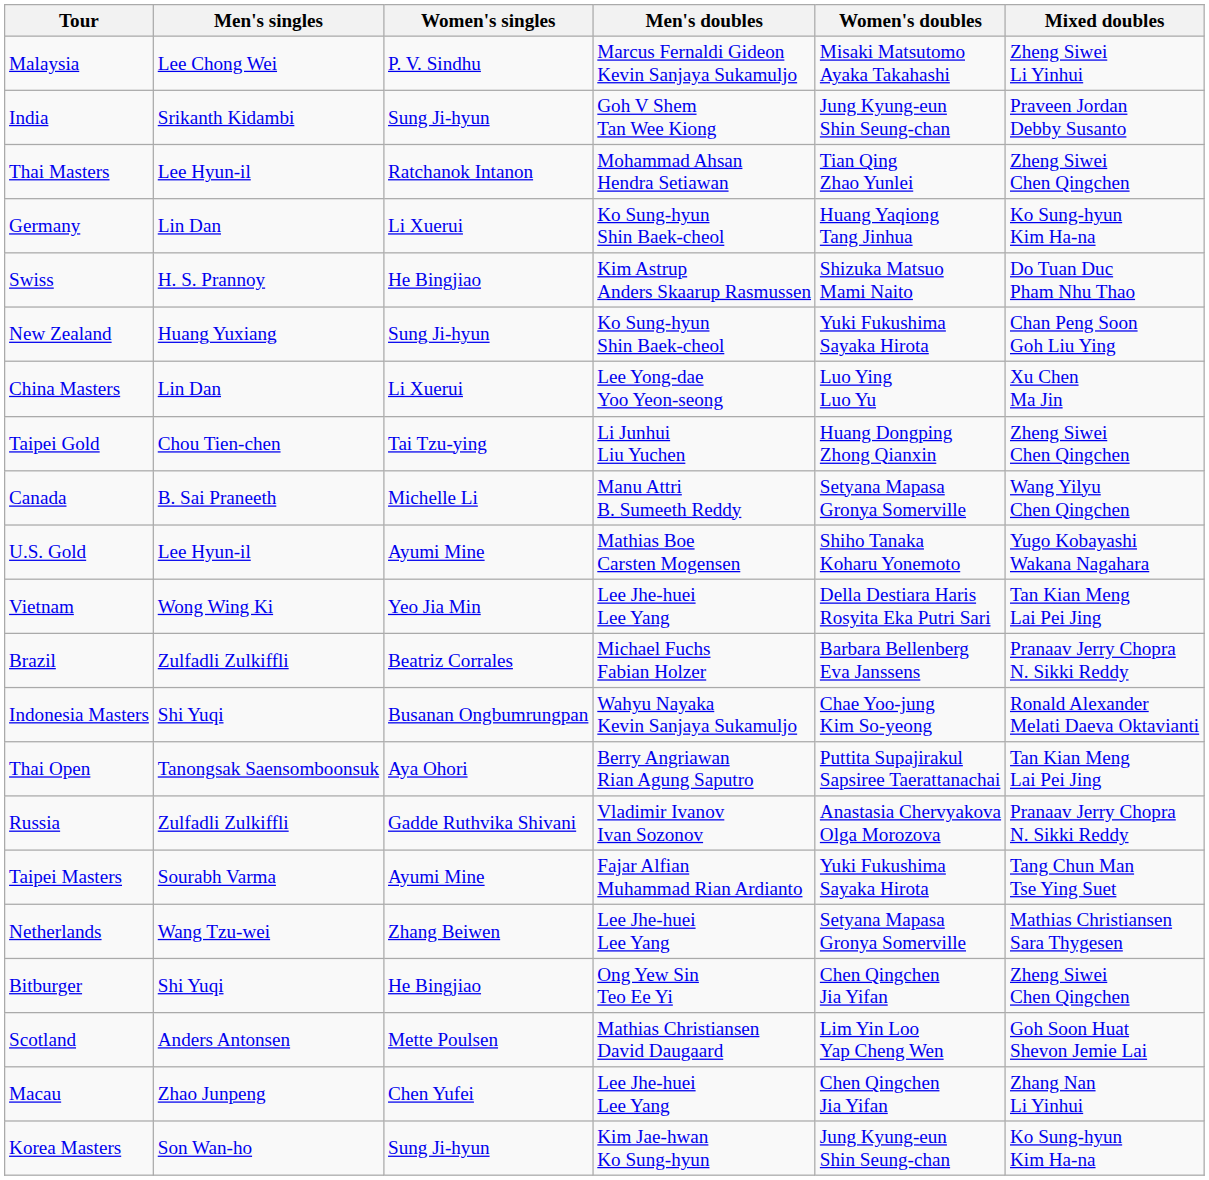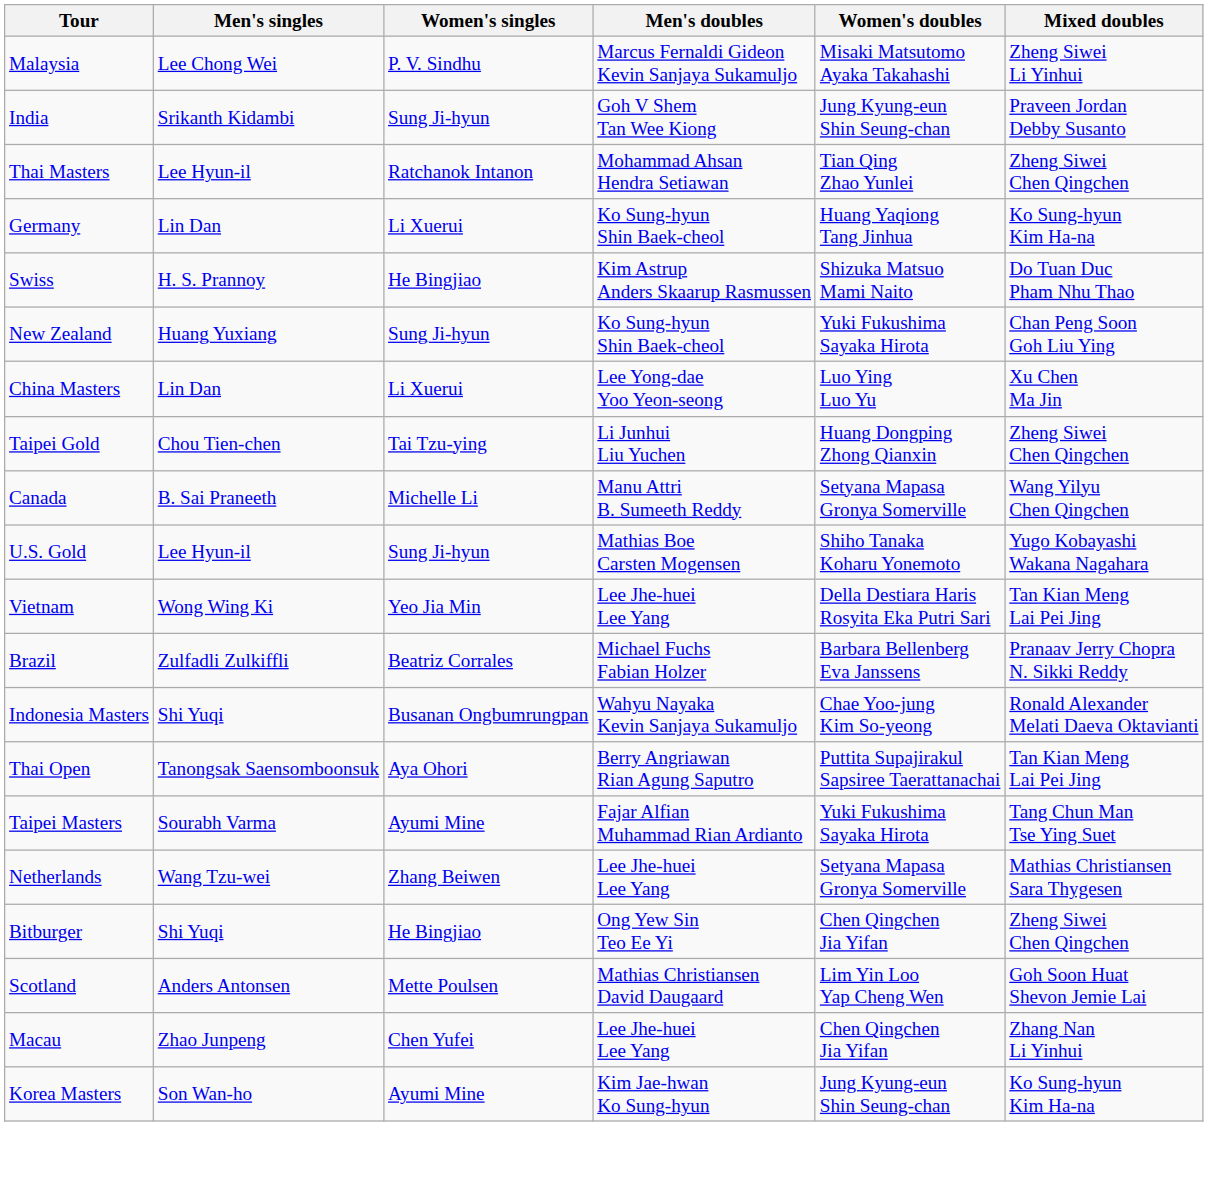 <table class=wikitable style="font-size:95%">
 <tr>
 <th>Tour</th>
 <th>Men's singles</th>
 <th>Women's singles</th>
 <th>Men's doubles</th>
 <th>Women's doubles</th>
 <th>Mixed doubles</th>
 </tr>
 <tr>
 <td> <a href='#'>Malaysia</a></td>
 <td> <a href='#'>Lee Chong Wei</a></td>
 <td> <a href='#'>P. V. Sindhu</a></td>
 <td> <a href='#'>Marcus Fernaldi Gideon</a><br> <a href='#'>Kevin Sanjaya Sukamuljo</a></td>
 <td> <a href='#'>Misaki Matsutomo</a><br> <a href='#'>Ayaka Takahashi</a></td>
 <td> <a href='#'>Zheng Siwei</a><br> <a href='#'>Li Yinhui</a></td>
 </tr>
 <tr>
 <td> <a href='#'>India</a></td>
 <td> <a href='#'>Srikanth Kidambi</a></td>
 <td> <a href='#'>Sung Ji-hyun</a></td>
 <td> <a href='#'>Goh V Shem</a><br> <a href='#'>Tan Wee Kiong</a></td>
 <td> <a href='#'>Jung Kyung-eun</a><br> <a href='#'>Shin Seung-chan</a></td>
 <td> <a href='#'>Praveen Jordan</a><br> <a href='#'>Debby Susanto</a></td>
 </tr>
 <tr>
 <td> <a href='#'>Thai Masters</a></td>
 <td> <a href='#'>Lee Hyun-il</a></td>
 <td> <a href='#'>Ratchanok Intanon</a></td>
 <td> <a href='#'>Mohammad Ahsan</a><br> <a href='#'>Hendra Setiawan</a></td>
 <td> <a href='#'>Tian Qing</a><br> <a href='#'>Zhao Yunlei</a></td>
 <td> <a href='#'>Zheng Siwei</a><br> <a href='#'>Chen Qingchen</a></td>
 </tr>
 <tr>
 <td> <a href='#'>Germany</a></td>
 <td> <a href='#'>Lin Dan</a></td>
 <td> <a href='#'>Li Xuerui</a></td>
 <td> <a href='#'>Ko Sung-hyun</a><br> <a href='#'>Shin Baek-cheol</a></td>
 <td> <a href='#'>Huang Yaqiong</a><br> <a href='#'>Tang Jinhua</a></td>
 <td> <a href='#'>Ko Sung-hyun</a><br> <a href='#'>Kim Ha-na</a></td>
 </tr>
 <tr>
 <td> <a href='#'>Swiss</a></td>
 <td> <a href='#'>H. S. Prannoy</a></td>
 <td> <a href='#'>He Bingjiao</a></td>
 <td> <a href='#'>Kim Astrup</a><br> <a href='#'>Anders Skaarup Rasmussen</a></td>
 <td> <a href='#'>Shizuka Matsuo</a><br> <a href='#'>Mami Naito</a></td>
 <td> <a href='#'>Do Tuan Duc</a> <br> <a href='#'>Pham Nhu Thao</a></td>
 </tr>
 <tr>
 <td> <a href='#'>New Zealand</a></td>
 <td> <a href='#'>Huang Yuxiang</a></td>
 <td> <a href='#'>Sung Ji-hyun</a></td>
 <td> <a href='#'>Ko Sung-hyun</a><br> <a href='#'>Shin Baek-cheol</a></td>
 <td> <a href='#'>Yuki Fukushima</a><br> <a href='#'>Sayaka Hirota</a></td>
 <td> <a href='#'>Chan Peng Soon</a><br> <a href='#'>Goh Liu Ying</a></td>
 </tr>
 <tr>
 <td> <a href='#'>China Masters</a></td>
 <td> <a href='#'>Lin Dan</a></td>
 <td> <a href='#'>Li Xuerui</a></td>
 <td> <a href='#'>Lee Yong-dae</a><br> <a href='#'>Yoo Yeon-seong</a></td>
 <td> <a href='#'>Luo Ying</a><br> <a href='#'>Luo Yu</a></td>
 <td> <a href='#'>Xu Chen</a><br> <a href='#'>Ma Jin</a></td>
 </tr>
 <tr>
 <td> <a href='#'>Taipei Gold</a></td>
 <td> <a href='#'>Chou Tien-chen</a></td>
 <td> <a href='#'>Tai Tzu-ying</a></td>
 <td> <a href='#'>Li Junhui</a><br> <a href='#'>Liu Yuchen</a></td>
 <td> <a href='#'>Huang Dongping</a><br> <a href='#'>Zhong Qianxin</a></td>
 <td> <a href='#'>Zheng Siwei</a> <br> <a href='#'>Chen Qingchen</a></td>
 </tr>
 <tr>
 <td> <a href='#'>Canada</a></td>
 <td> <a href='#'>B. Sai Praneeth</a></td>
 <td> <a href='#'>Michelle Li</a></td>
 <td> <a href='#'>Manu Attri</a> <br> <a href='#'>B. Sumeeth Reddy</a></td>
 <td> <a href='#'>Setyana Mapasa</a> <br> <a href='#'>Gronya Somerville</a></td>
 <td> <a href='#'>Wang Yilyu</a><br> <a href='#'>Chen Qingchen</a></td>
 </tr>
 <tr>
 <td> <a href='#'>U.S. Gold</a></td>
 <td> <a href='#'>Lee Hyun-il</a></td>
-<td> <a href='#'>Ayumi Mine</a></td>
+<td> <a href='#'>Sung Ji-hyun</a></td>
 <td> <a href='#'>Mathias Boe</a> <br> <a href='#'>Carsten Mogensen</a></td>
 <td> <a href='#'>Shiho Tanaka</a> <br> <a href='#'>Koharu Yonemoto</a></td>
 <td> <a href='#'>Yugo Kobayashi</a><br> <a href='#'>Wakana Nagahara</a></td>
 </tr>
 <tr>
 <td> <a href='#'>Vietnam</a></td>
 <td> <a href='#'>Wong Wing Ki</a></td>
 <td> <a href='#'>Yeo Jia Min</a></td>
 <td> <a href='#'>Lee Jhe-huei</a> <br> <a href='#'>Lee Yang</a></td>
 <td> <a href='#'>Della Destiara Haris</a> <br> <a href='#'>Rosyita Eka Putri Sari</a></td>
 <td> <a href='#'>Tan Kian Meng</a> <br> <a href='#'>Lai Pei Jing</a></td>
 </tr>
 <tr>
 <td> <a href='#'>Brazil</a></td>
 <td> <a href='#'>Zulfadli Zulkiffli</a></td>
 <td> <a href='#'>Beatriz Corrales</a></td>
 <td> <a href='#'>Michael Fuchs</a> <br> <a href='#'>Fabian Holzer</a></td>
 <td> <a href='#'>Barbara Bellenberg</a> <br> <a href='#'>Eva Janssens</a></td>
 <td> <a href='#'>Pranaav Jerry Chopra</a> <br> <a href='#'>N. Sikki Reddy</a></td>
 </tr>
 <tr>
 <td> <a href='#'>Indonesia Masters</a></td>
 <td> <a href='#'>Shi Yuqi</a></td>
 <td> <a href='#'>Busanan Ongbumrungpan</a></td>
 <td> <a href='#'>Wahyu Nayaka</a> <br> <a href='#'>Kevin Sanjaya Sukamuljo</a></td>
 <td> <a href='#'>Chae Yoo-jung</a> <br> <a href='#'>Kim So-yeong</a></td>
 <td> <a href='#'>Ronald Alexander</a> <br> <a href='#'>Melati Daeva Oktavianti</a></td>
 </tr>
 <tr>
 <td> <a href='#'>Thai Open</a></td>
 <td> <a href='#'>Tanongsak Saensomboonsuk</a></td>
 <td> <a href='#'>Aya Ohori</a></td>
 <td> <a href='#'>Berry Angriawan</a> <br> <a href='#'>Rian Agung Saputro</a></td>
 <td> <a href='#'>Puttita Supajirakul</a> <br> <a href='#'>Sapsiree Taerattanachai</a></td>
 <td> <a href='#'>Tan Kian Meng</a> <br> <a href='#'>Lai Pei Jing</a></td>
-</tr>
-<tr>
-<td> <a href='#'>Russia</a></td>
-<td> <a href='#'>Zulfadli Zulkiffli</a></td>
-<td> <a href='#'>Gadde Ruthvika Shivani</a></td>
-<td> <a href='#'>Vladimir Ivanov</a> <br> <a href='#'>Ivan Sozonov</a></td>
-<td> <a href='#'>Anastasia Chervyakova</a> <br> <a href='#'>Olga Morozova</a></td>
-<td> <a href='#'>Pranaav Jerry Chopra</a> <br> <a href='#'>N. Sikki Reddy</a></td>
 </tr>
 <tr>
 <td> <a href='#'>Taipei Masters</a></td>
 <td> <a href='#'>Sourabh Varma</a></td>
 <td> <a href='#'>Ayumi Mine</a></td>
 <td> <a href='#'>Fajar Alfian</a> <br> <a href='#'>Muhammad Rian Ardianto</a></td>
 <td> <a href='#'>Yuki Fukushima</a> <br> <a href='#'>Sayaka Hirota</a></td>
 <td> <a href='#'>Tang Chun Man</a> <br> <a href='#'>Tse Ying Suet</a></td>
 </tr>
 <tr>
 <td> <a href='#'>Netherlands</a></td>
 <td> <a href='#'>Wang Tzu-wei</a></td>
 <td> <a href='#'>Zhang Beiwen</a></td>
 <td> <a href='#'>Lee Jhe-huei</a> <br> <a href='#'>Lee Yang</a></td>
 <td> <a href='#'>Setyana Mapasa</a> <br> <a href='#'>Gronya Somerville</a></td>
 <td> <a href='#'>Mathias Christiansen</a> <br> <a href='#'>Sara Thygesen</a></td>
 </tr>
 <tr>
 <td> <a href='#'>Bitburger</a></td>
 <td> <a href='#'>Shi Yuqi</a></td>
 <td> <a href='#'>He Bingjiao</a></td>
 <td> <a href='#'>Ong Yew Sin</a> <br> <a href='#'>Teo Ee Yi</a></td>
 <td> <a href='#'>Chen Qingchen</a> <br> <a href='#'>Jia Yifan</a></td>
 <td> <a href='#'>Zheng Siwei</a> <br> <a href='#'>Chen Qingchen</a></td>
 </tr>
 <tr>
 <td> <a href='#'>Scotland</a></td>
 <td> <a href='#'>Anders Antonsen</a></td>
 <td> <a href='#'>Mette Poulsen</a></td>
 <td> <a href='#'>Mathias Christiansen</a> <br> <a href='#'>David Daugaard</a></td>
 <td> <a href='#'>Lim Yin Loo</a> <br> <a href='#'>Yap Cheng Wen</a></td>
 <td> <a href='#'>Goh Soon Huat</a> <br> <a href='#'>Shevon Jemie Lai</a></td>
 </tr>
 <tr>
 <td> <a href='#'>Macau</a></td>
 <td> <a href='#'>Zhao Junpeng</a></td>
 <td> <a href='#'>Chen Yufei</a></td>
 <td> <a href='#'>Lee Jhe-huei</a> <br> <a href='#'>Lee Yang</a></td>
 <td> <a href='#'>Chen Qingchen</a> <br> <a href='#'>Jia Yifan</a></td>
 <td> <a href='#'>Zhang Nan</a> <br> <a href='#'>Li Yinhui</a></td>
 </tr>
 <tr>
 <td> <a href='#'>Korea Masters</a></td>
 <td> <a href='#'>Son Wan-ho</a></td>
-<td> <a href='#'>Sung Ji-hyun</a></td>
+<td> <a href='#'>Ayumi Mine</a></td>
 <td> <a href='#'>Kim Jae-hwan</a> <br> <a href='#'>Ko Sung-hyun</a></td>
 <td> <a href='#'>Jung Kyung-eun</a> <br> <a href='#'>Shin Seung-chan</a></td>
 <td> <a href='#'>Ko Sung-hyun</a> <br> <a href='#'>Kim Ha-na</a></td>
 </tr>
 </table>
